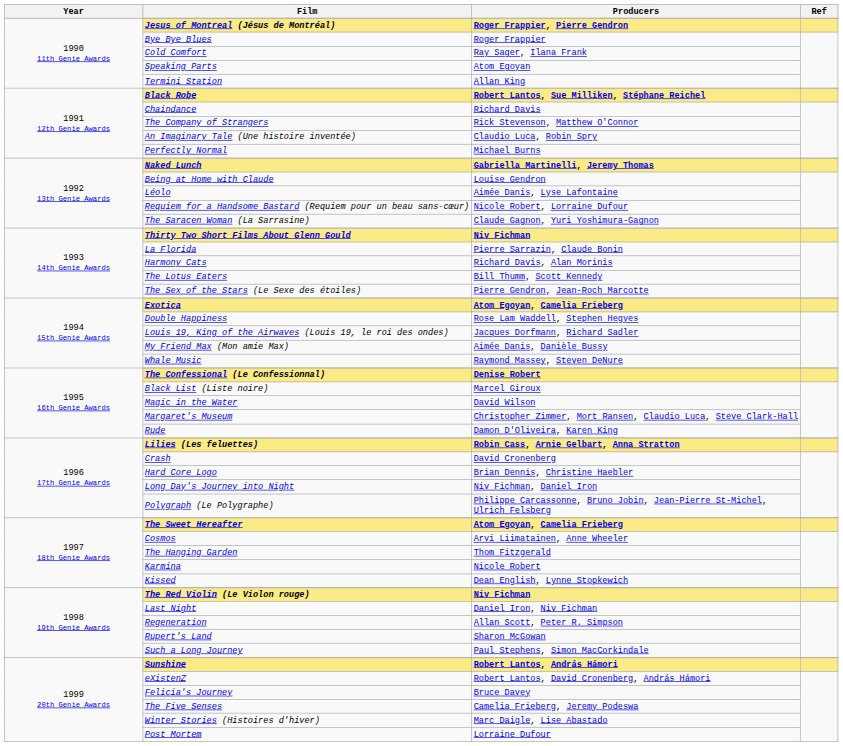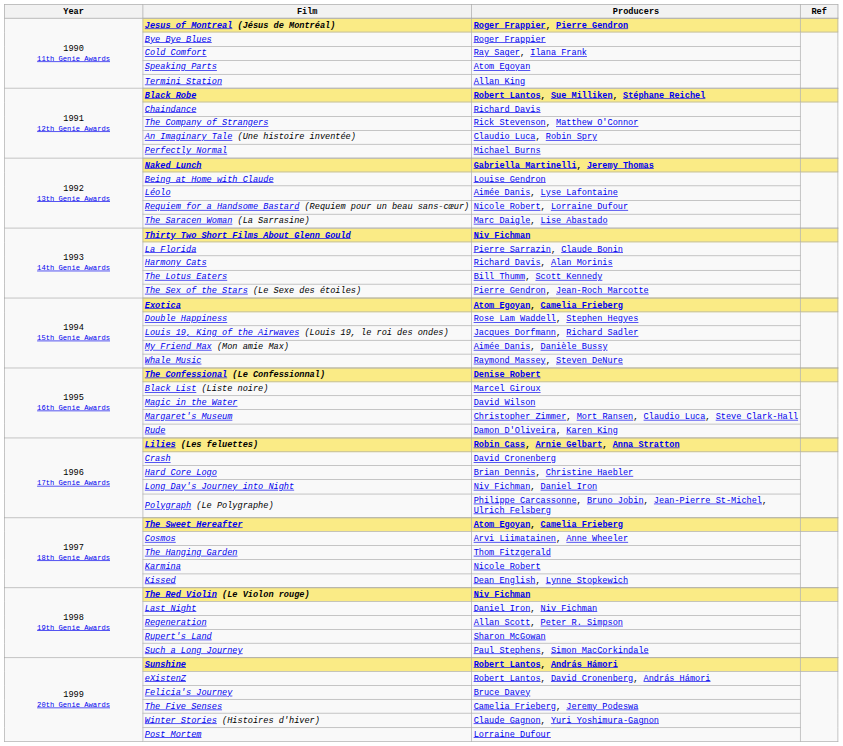 <table class="wikitable" style="width:100%;">
 <tr style="background:#bebebe;">
 <th style="width:8%;">Year</th>
 <th style="width:19%;">Film</th>
 <th style="width:19%;">Producers</th>
 <th style="width:2%;">Ref</th>
 </tr>
 <tr>
 <td rowspan="6" align="center">1990 <br> <small><a href='#'>11th Genie Awards</a></small></td>
 </tr>
 <tr style="background:#FAEB86">
 <td><strong><em><a href='#'>Jesus of Montreal</a> (Jésus de Montréal)</em></strong></td>
 <td><strong><a href='#'>Roger Frappier</a>, <a href='#'>Pierre Gendron</a></strong></td>
 <td></td>
 </tr>
 <tr>
 <td><em><a href='#'>Bye Bye Blues</a></em></td>
 <td><a href='#'>Roger Frappier</a></td>
 <td rowspan=4></td>
 </tr>
 <tr>
 <td><em><a href='#'>Cold Comfort</a></em></td>
 <td><a href='#'>Ray Sager</a>, <a href='#'>Ilana Frank</a></td>
 </tr>
 <tr>
 <td><em><a href='#'>Speaking Parts</a></em></td>
 <td><a href='#'>Atom Egoyan</a></td>
 </tr>
 <tr>
 <td><em><a href='#'>Termini Station</a></em></td>
 <td><a href='#'>Allan King</a></td>
 </tr>
 <tr>
 <td rowspan="6" align="center">1991 <br> <small><a href='#'>12th Genie Awards</a></small></td>
 </tr>
 <tr style="background:#FAEB86">
 <td><strong><em><a href='#'>Black Robe</a></em></strong></td>
 <td><strong><a href='#'>Robert Lantos</a>, <a href='#'>Sue Milliken</a>, <a href='#'>Stéphane Reichel</a></strong></td>
 <td></td>
 </tr>
 <tr>
 <td><em><a href='#'>Chaindance</a></em></td>
 <td><a href='#'>Richard Davis</a></td>
 <td rowspan=4></td>
 </tr>
 <tr>
 <td><em><a href='#'>The Company of Strangers</a></em></td>
 <td><a href='#'>Rick Stevenson</a>, <a href='#'>Matthew O'Connor</a></td>
 </tr>
 <tr>
 <td><em><a href='#'>An Imaginary Tale</a> (Une histoire inventée)</em></td>
 <td><a href='#'>Claudio Luca</a>, <a href='#'>Robin Spry</a></td>
 </tr>
 <tr>
 <td><em><a href='#'>Perfectly Normal</a></em></td>
 <td><a href='#'>Michael Burns</a></td>
 </tr>
 <tr>
 <td rowspan="6" align="center">1992 <br> <small><a href='#'>13th Genie Awards</a></small></td>
 </tr>
 <tr style="background:#FAEB86">
 <td><strong><em><a href='#'>Naked Lunch</a></em></strong></td>
 <td><strong><a href='#'>Gabriella Martinelli</a>, <a href='#'>Jeremy Thomas</a></strong></td>
 <td></td>
 </tr>
 <tr>
 <td><em><a href='#'>Being at Home with Claude</a></em></td>
 <td><a href='#'>Louise Gendron</a></td>
 <td rowspan=4></td>
 </tr>
 <tr>
 <td><em><a href='#'>Léolo</a></em></td>
 <td><a href='#'>Aimée Danis</a>, <a href='#'>Lyse Lafontaine</a></td>
 </tr>
 <tr>
 <td><em><a href='#'>Requiem for a Handsome Bastard</a> (Requiem pour un beau sans-cœur)</em></td>
 <td><a href='#'>Nicole Robert</a>, <a href='#'>Lorraine Dufour</a></td>
 </tr>
 <tr>
 <td><em><a href='#'>The Saracen Woman</a> (La Sarrasine)</em></td>
-<td><a href='#'>Claude Gagnon</a>, <a href='#'>Yuri Yoshimura-Gagnon</a></td>
+<td><a href='#'>Marc Daigle</a>, <a href='#'>Lise Abastado</a></td>
 </tr>
 <tr>
 <td rowspan="6" align="center">1993 <br> <small><a href='#'>14th Genie Awards</a></small></td>
 </tr>
 <tr style="background:#FAEB86">
 <td><strong><em><a href='#'>Thirty Two Short Films About Glenn Gould</a></em></strong></td>
 <td><strong><a href='#'>Niv Fichman</a></strong></td>
 <td></td>
 </tr>
 <tr>
 <td><em><a href='#'>La Florida</a></em></td>
 <td><a href='#'>Pierre Sarrazin</a>, <a href='#'>Claude Bonin</a></td>
 <td rowspan=4></td>
 </tr>
 <tr>
 <td><em><a href='#'>Harmony Cats</a></em></td>
 <td><a href='#'>Richard Davis</a>, <a href='#'>Alan Morinis</a></td>
 </tr>
 <tr>
 <td><em><a href='#'>The Lotus Eaters</a></em></td>
 <td><a href='#'>Bill Thumm</a>, <a href='#'>Scott Kennedy</a></td>
 </tr>
 <tr>
 <td><em><a href='#'>The Sex of the Stars</a> (Le Sexe des étoiles)</em></td>
 <td><a href='#'>Pierre Gendron</a>, <a href='#'>Jean-Roch Marcotte</a></td>
 </tr>
 <tr>
 <td rowspan="6" align="center">1994 <br> <small><a href='#'>15th Genie Awards</a></small></td>
 </tr>
 <tr style="background:#FAEB86">
 <td><strong><em><a href='#'>Exotica</a></em></strong></td>
 <td><strong><a href='#'>Atom Egoyan</a>, <a href='#'>Camelia Frieberg</a></strong></td>
 <td></td>
 </tr>
 <tr>
 <td><em><a href='#'>Double Happiness</a></em></td>
 <td><a href='#'>Rose Lam Waddell</a>, <a href='#'>Stephen Hegyes</a></td>
 <td rowspan=4></td>
 </tr>
 <tr>
 <td><em><a href='#'>Louis 19, King of the Airwaves</a> (Louis 19, le roi des ondes)</em></td>
 <td><a href='#'>Jacques Dorfmann</a>, <a href='#'>Richard Sadler</a></td>
 </tr>
 <tr>
 <td><em><a href='#'>My Friend Max</a> (Mon amie Max)</em></td>
 <td><a href='#'>Aimée Danis</a>, <a href='#'>Danièle Bussy</a></td>
 </tr>
 <tr>
 <td><em><a href='#'>Whale Music</a></em></td>
 <td><a href='#'>Raymond Massey</a>, <a href='#'>Steven DeNure</a></td>
 </tr>
 <tr>
 <td rowspan="6" align="center">1995 <br> <small><a href='#'>16th Genie Awards</a></small></td>
 </tr>
 <tr style="background:#FAEB86">
 <td><strong><em><a href='#'>The Confessional</a> (Le Confessionnal)</em></strong></td>
 <td><strong><a href='#'>Denise Robert</a></strong></td>
 <td></td>
 </tr>
 <tr>
 <td><em><a href='#'>Black List</a> (Liste noire)</em></td>
 <td><a href='#'>Marcel Giroux</a></td>
 <td rowspan=4></td>
 </tr>
 <tr>
 <td><em><a href='#'>Magic in the Water</a></em></td>
 <td><a href='#'>David Wilson</a></td>
 </tr>
 <tr>
 <td><em><a href='#'>Margaret's Museum</a></em></td>
 <td><a href='#'>Christopher Zimmer</a>, <a href='#'>Mort Ransen</a>, <a href='#'>Claudio Luca</a>, <a href='#'>Steve Clark-Hall</a></td>
 </tr>
 <tr>
 <td><em><a href='#'>Rude</a></em></td>
 <td><a href='#'>Damon D'Oliveira</a>, <a href='#'>Karen King</a></td>
 </tr>
 <tr>
 <td rowspan="6" align="center">1996 <br> <small><a href='#'>17th Genie Awards</a></small></td>
 </tr>
 <tr style="background:#FAEB86">
 <td><strong><em><a href='#'>Lilies</a> (Les feluettes)</em></strong></td>
 <td><strong><a href='#'>Robin Cass</a>, <a href='#'>Arnie Gelbart</a>, <a href='#'>Anna Stratton</a></strong></td>
 <td></td>
 </tr>
 <tr>
 <td><em><a href='#'>Crash</a></em></td>
 <td><a href='#'>David Cronenberg</a></td>
 <td rowspan=4></td>
 </tr>
 <tr>
 <td><em><a href='#'>Hard Core Logo</a></em></td>
 <td><a href='#'>Brian Dennis</a>, <a href='#'>Christine Haebler</a></td>
 </tr>
 <tr>
 <td><em><a href='#'>Long Day's Journey into Night</a></em></td>
 <td><a href='#'>Niv Fichman</a>, <a href='#'>Daniel Iron</a></td>
 </tr>
 <tr>
 <td><em><a href='#'>Polygraph</a> (Le Polygraphe)</em></td>
 <td><a href='#'>Philippe Carcassonne</a>, <a href='#'>Bruno Jobin</a>, <a href='#'>Jean-Pierre St-Michel</a>, <a href='#'>Ulrich Felsberg</a></td>
 </tr>
 <tr>
 <td rowspan="6" align="center">1997 <br> <small><a href='#'>18th Genie Awards</a></small></td>
 </tr>
 <tr style="background:#FAEB86">
 <td><strong><em><a href='#'>The Sweet Hereafter</a></em></strong></td>
 <td><strong><a href='#'>Atom Egoyan</a>, <a href='#'>Camelia Frieberg</a></strong></td>
 <td></td>
 </tr>
 <tr>
 <td><em><a href='#'>Cosmos</a></em></td>
 <td><a href='#'>Arvi Liimatainen</a>, <a href='#'>Anne Wheeler</a></td>
 <td rowspan=4></td>
 </tr>
 <tr>
 <td><em><a href='#'>The Hanging Garden</a></em></td>
 <td><a href='#'>Thom Fitzgerald</a></td>
 </tr>
 <tr>
 <td><em><a href='#'>Karmina</a></em></td>
 <td><a href='#'>Nicole Robert</a></td>
 </tr>
 <tr>
 <td><em><a href='#'>Kissed</a></em></td>
 <td><a href='#'>Dean English</a>, <a href='#'>Lynne Stopkewich</a></td>
 </tr>
 <tr>
 <td rowspan="6" align="center">1998 <br> <small><a href='#'>19th Genie Awards</a></small></td>
 </tr>
 <tr style="background:#FAEB86">
 <td><strong><em><a href='#'>The Red Violin</a> (Le Violon rouge)</em></strong></td>
 <td><strong><a href='#'>Niv Fichman</a></strong></td>
 <td></td>
 </tr>
 <tr>
 <td><em><a href='#'>Last Night</a></em></td>
 <td><a href='#'>Daniel Iron</a>, <a href='#'>Niv Fichman</a></td>
 <td rowspan=4></td>
 </tr>
 <tr>
 <td><em><a href='#'>Regeneration</a></em></td>
 <td><a href='#'>Allan Scott</a>, <a href='#'>Peter R. Simpson</a></td>
 </tr>
 <tr>
 <td><em><a href='#'>Rupert's Land</a></em></td>
 <td><a href='#'>Sharon McGowan</a></td>
 </tr>
 <tr>
 <td><em><a href='#'>Such a Long Journey</a></em></td>
 <td><a href='#'>Paul Stephens</a>, <a href='#'>Simon MacCorkindale</a></td>
 </tr>
 <tr>
 <td rowspan="7" align="center">1999 <br> <small><a href='#'>20th Genie Awards</a></small></td>
 </tr>
 <tr style="background:#FAEB86">
 <td><strong><em><a href='#'>Sunshine</a></em></strong></td>
 <td><strong><a href='#'>Robert Lantos</a>, <a href='#'>András Hámori</a></strong></td>
 <td></td>
 </tr>
 <tr>
 <td><em><a href='#'>eXistenZ</a></em></td>
 <td><a href='#'>Robert Lantos</a>, <a href='#'>David Cronenberg</a>, <a href='#'>András Hámori</a></td>
 <td rowspan=5></td>
 </tr>
 <tr>
 <td><em><a href='#'>Felicia's Journey</a></em></td>
 <td><a href='#'>Bruce Davey</a></td>
 </tr>
 <tr>
 <td><em><a href='#'>The Five Senses</a></em></td>
 <td><a href='#'>Camelia Frieberg</a>, <a href='#'>Jeremy Podeswa</a></td>
 </tr>
 <tr>
 <td><em><a href='#'>Winter Stories</a> (Histoires d'hiver)</em></td>
-<td><a href='#'>Marc Daigle</a>, <a href='#'>Lise Abastado</a></td>
+<td><a href='#'>Claude Gagnon</a>, <a href='#'>Yuri Yoshimura-Gagnon</a></td>
 </tr>
 <tr>
 <td><em><a href='#'>Post Mortem</a></em></td>
 <td><a href='#'>Lorraine Dufour</a></td>
 </tr>
 </table>
